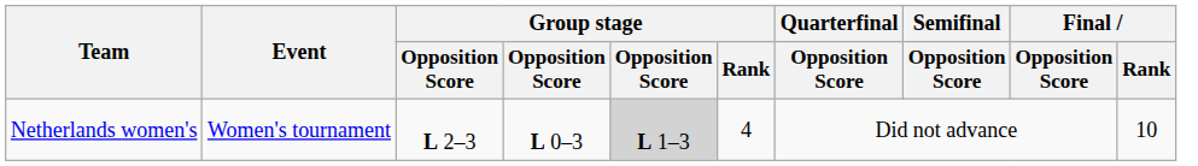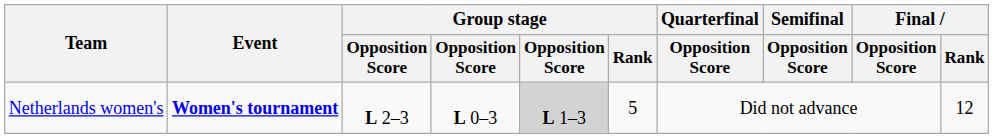 <table class="wikitable" style="font-size:90%">
 <tr>
 <th rowspan=2>Team</th>
 <th rowspan=2>Event</th>
 <th colspan=4>Group stage</th>
 <th>Quarterfinal</th>
 <th>Semifinal</th>
 <th colspan=2>Final / </th>
 </tr>
 <tr style="font-size:95%">
 <th>Opposition<br>Score</th>
 <th>Opposition<br>Score</th>
 <th>Opposition<br>Score</th>
 <th>Rank</th>
 <th>Opposition<br>Score</th>
 <th>Opposition<br>Score</th>
 <th>Opposition<br>Score</th>
 <th>Rank</th>
 </tr>
 <tr align=center>
 <td align=left><a href='#'>Netherlands women's</a></td>
-<td align=left><a href='#'>Women's tournament</a></td>
+<td align=left><strong><a href='#'>Women's tournament</a></strong></td>
 <td><br><strong>L</strong> 2–3</td>
 <td><br><strong>L</strong> 0–3</td>
 <td style="background: lightgrey;"><br><strong>L</strong> 1–3</td>
-<td>4</td>
+<td>5</td>
 <td colspan=3>Did not advance</td>
-<td>10</td>
+<td>12</td>
 </tr>
 </table>
